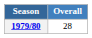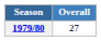 <table class="wikitable" style="font-size:86%; text-align:center; border:grey solid 1px; border-collapse:collapse; background:#ffffff;">
 <tr>
 <th style="background-color:#369; color:white; width:60px;"> Season </th>
 <th style="background-color:#4180be; color:white; width:55px;">Overall</th>
 </tr>
 <tr>
 <th scope=row align=center><a href='#'>1979/80</a></th>
-<td align=center>28</td>
+<td align=center>27</td>
 </tr>
 </table>
